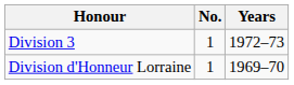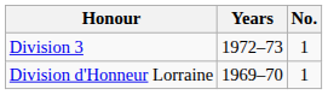 <table class="wikitable">
 <tr>
 <th>Honour</th>
+<th>Years</th>
 <th>No.</th>
-<th>Years</th>
 </tr>
 <tr>
 <td><a href='#'>Division 3</a></td>
+<td>1972–73</td>
 <td align="center">1</td>
-<td>1972–73</td>
 </tr>
 <tr>
 <td><a href='#'>Division d'Honneur</a> Lorraine</td>
+<td>1969–70</td>
 <td align="center">1</td>
-<td>1969–70</td>
 </tr>
 </table>
